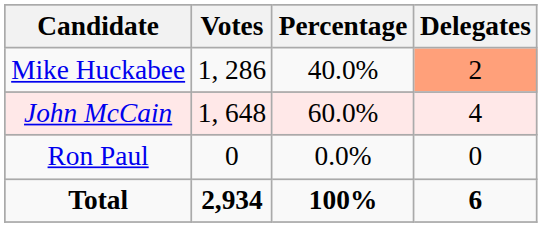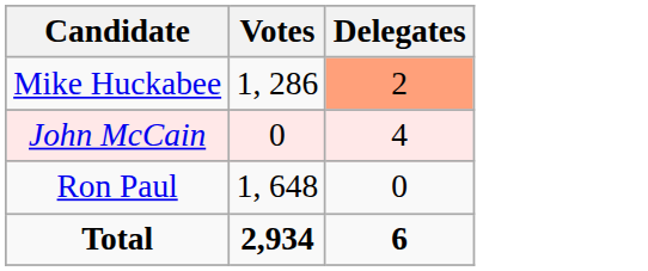 <table class="wikitable" style="text-align:center;">
 <tr>
 <th>Candidate</th>
 <th>Votes</th>
-<th>Percentage</th>
 <th>Delegates</th>
 </tr>
 <tr>
 <td><a href='#'>Mike Huckabee</a></td>
 <td>1, 286</td>
-<td>40.0%</td>
 <td style="background: lightsalmon;">2</td>
 </tr>
 <tr bgcolor=#FFE8E8>
 <td><em><a href='#'>John McCain</a></em></td>
-<td>1, 648</td>
-<td>60.0%</td>
+<td>0</td>
 <td>4</td>
 </tr>
 <tr>
 <td><a href='#'>Ron Paul</a></td>
-<td>0</td>
-<td>0.0%</td>
+<td>1, 648</td>
 <td>0</td>
 </tr>
 <tr>
 <td><strong>Total</strong></td>
 <td><strong>2,934</strong></td>
-<td><strong>100%</strong></td>
 <td><strong>6</strong></td>
 </tr>
 </table>
